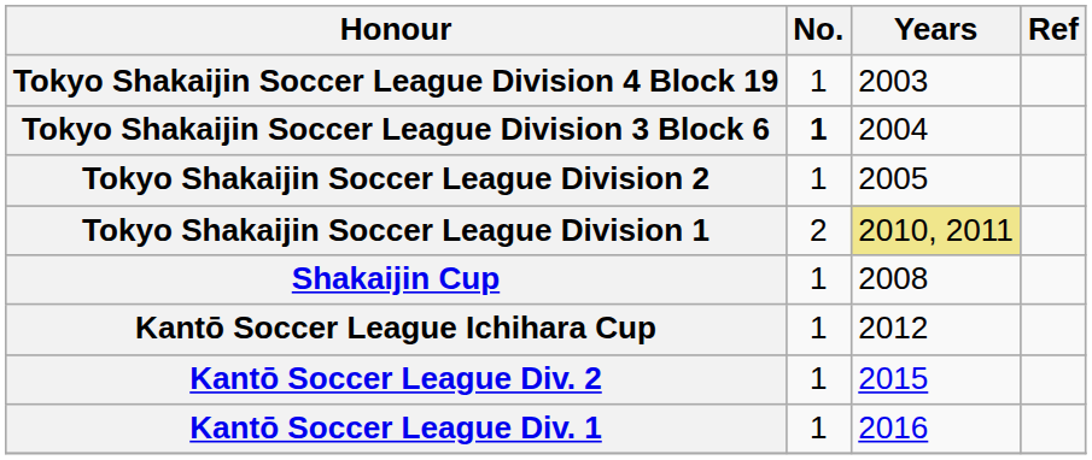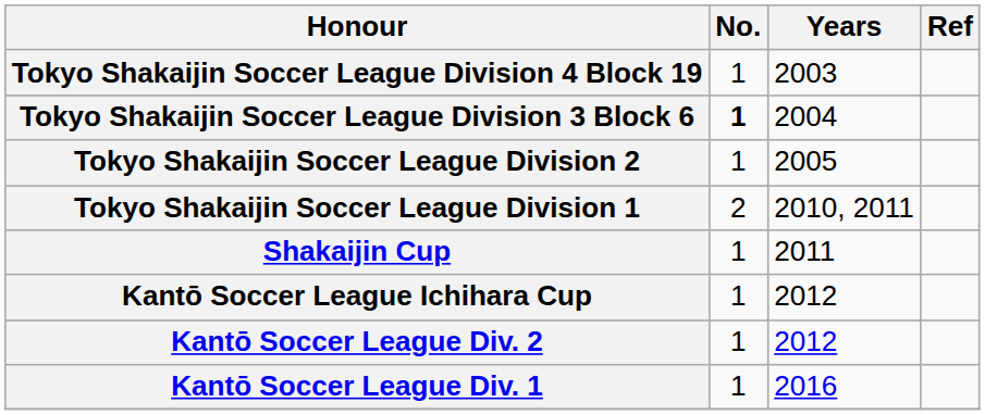 <table class="wikitable plainrowheaders">
 <tr>
 <th scope=col>Honour</th>
 <th scope=col>No.</th>
 <th scope=col>Years</th>
 <th>Ref</th>
 </tr>
 <tr>
 <th scope=row>Tokyo Shakaijin Soccer League Division 4 Block 19</th>
 <td align="center">1</td>
 <td>2003</td>
 <td></td>
 </tr>
 <tr>
 <th scope=row>Tokyo Shakaijin Soccer League Division 3 Block 6</th>
 <td align="center"><strong>1</strong></td>
 <td>2004</td>
 <td></td>
 </tr>
 <tr>
 <th scope=row>Tokyo Shakaijin Soccer League Division 2</th>
 <td align="center">1</td>
 <td>2005</td>
 <td></td>
 </tr>
 <tr>
 <th scope=row>Tokyo Shakaijin Soccer League Division 1</th>
 <td align="center">2</td>
-<td style="background: khaki;">2010, 2011</td>
+<td>2010, 2011</td>
 <td></td>
 </tr>
 <tr>
 <th scope=row><a href='#'>Shakaijin Cup</a></th>
 <td align="center">1</td>
-<td>2008</td>
+<td>2011</td>
 <td></td>
 </tr>
 <tr>
 <th scope=row>Kantō Soccer League Ichihara Cup</th>
 <td align="center">1</td>
 <td>2012</td>
 <td></td>
 </tr>
 <tr>
 <th scope=row><a href='#'>Kantō Soccer League Div. 2</a></th>
 <td align="center">1</td>
-<td><a href='#'>2015</a></td>
+<td><a href='#'>2012</a></td>
 <td></td>
 </tr>
 <tr>
 <th scope=row><a href='#'>Kantō Soccer League Div. 1</a></th>
 <td align="center">1</td>
 <td><a href='#'>2016</a></td>
 <td></td>
 </tr>
 <tr>
 </tr>
 </table>
